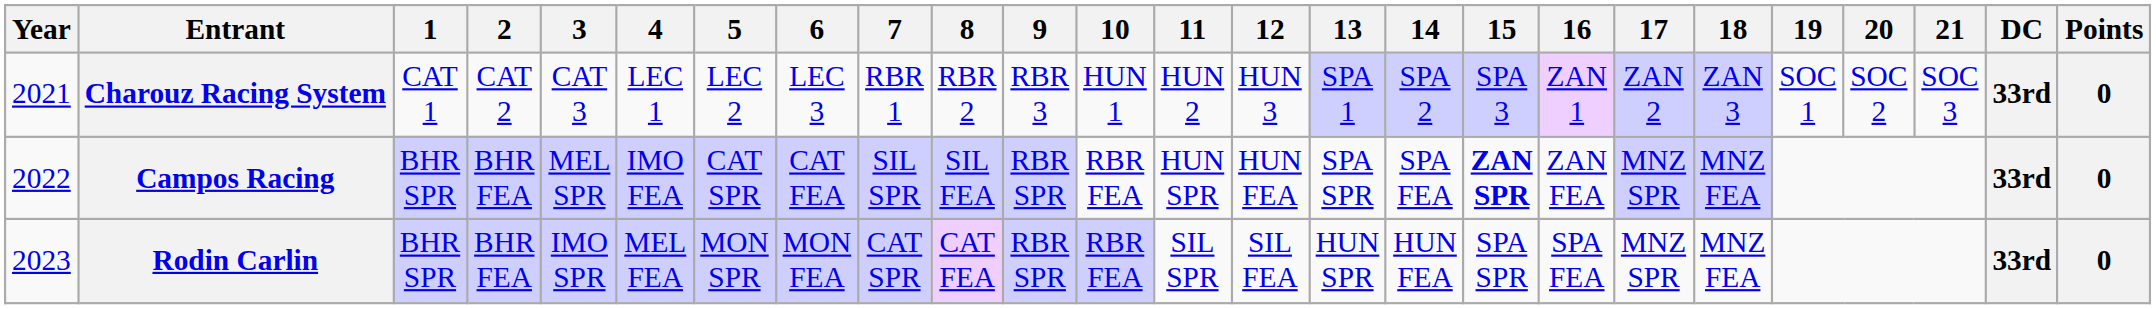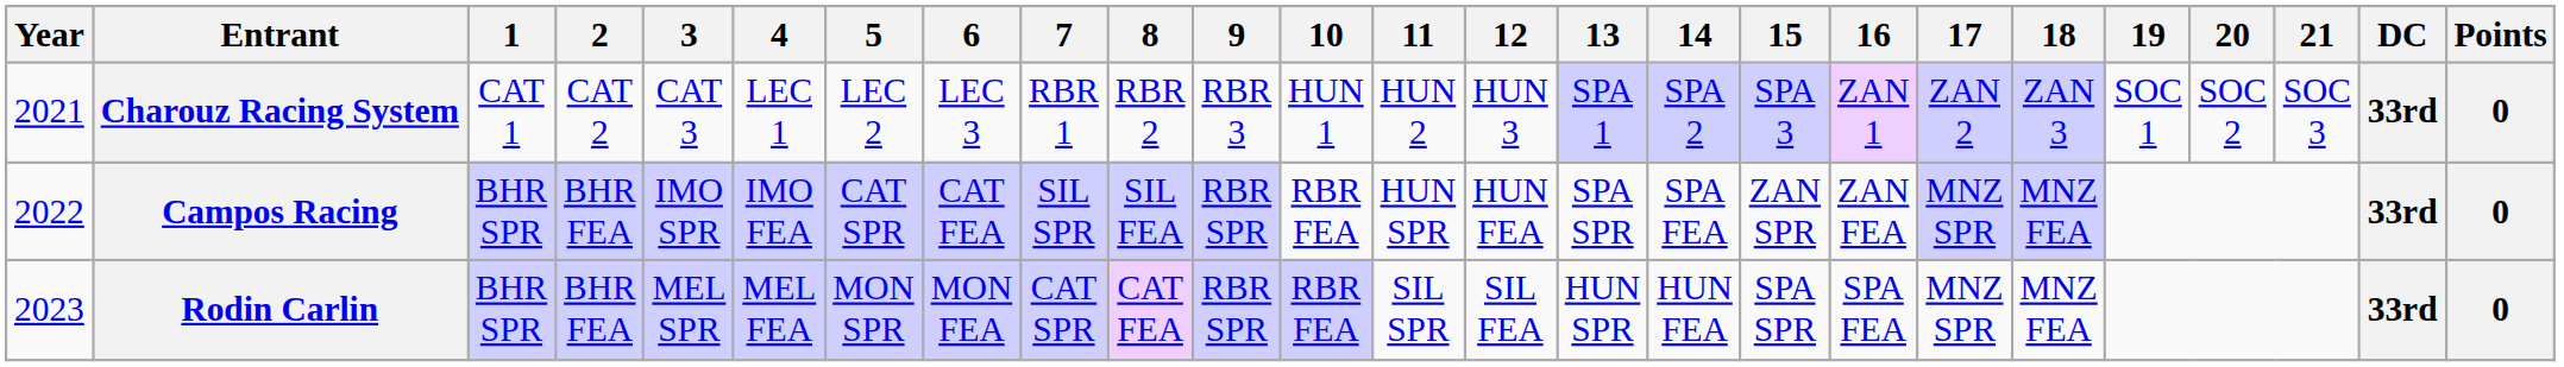 <table class="wikitable" style="text-align:center; font-size:85%">
 <tr>
 <th>Year</th>
 <th>Entrant</th>
 <th>1</th>
 <th>2</th>
 <th>3</th>
 <th>4</th>
 <th>5</th>
 <th>6</th>
 <th>7</th>
 <th>8</th>
 <th>9</th>
 <th>10</th>
 <th>11</th>
 <th>12</th>
 <th>13</th>
 <th>14</th>
 <th>15</th>
 <th>16</th>
 <th>17</th>
 <th>18</th>
 <th>19</th>
 <th>20</th>
 <th>21</th>
 <th>DC</th>
 <th>Points</th>
 </tr>
 <tr>
 <td><a href='#'>2021</a></td>
 <th nowrap><a href='#'>Charouz Racing System</a></th>
 <td style="background:#;"><a href='#'>CAT<br>1</a></td>
 <td style="background:#;"><a href='#'>CAT<br>2</a></td>
 <td style="background:#;"><a href='#'>CAT<br>3</a></td>
 <td style="background:#;"><a href='#'>LEC<br>1</a></td>
 <td style="background:#;"><a href='#'>LEC<br>2</a></td>
 <td style="background:#;"><a href='#'>LEC<br>3</a></td>
 <td style="background:#;"><a href='#'>RBR<br>1</a></td>
 <td style="background:#;"><a href='#'>RBR<br>2</a></td>
 <td style="background:#;"><a href='#'>RBR<br>3</a></td>
 <td style="background:#;"><a href='#'>HUN<br>1</a></td>
 <td style="background:#;"><a href='#'>HUN<br>2</a></td>
 <td style="background:#;"><a href='#'>HUN<br>3</a></td>
 <td style="background:#CFCFFF;"><a href='#'>SPA<br>1</a><br></td>
 <td style="background:#CFCFFF;"><a href='#'>SPA<br>2</a><br></td>
 <td style="background:#CFCFFF;"><a href='#'>SPA<br>3</a><br></td>
 <td style="background:#EFCFFF;"><a href='#'>ZAN<br>1</a><br></td>
 <td style="background:#CFCFFF;"><a href='#'>ZAN<br>2</a><br></td>
 <td style="background:#CFCFFF;"><a href='#'>ZAN<br>3</a><br></td>
 <td style="background:#;"><a href='#'>SOC<br>1</a></td>
 <td style="background:#;"><a href='#'>SOC<br>2</a></td>
 <td style="background:#;"><a href='#'>SOC<br>3</a></td>
 <th>33rd</th>
 <th>0</th>
 </tr>
 <tr>
 <td><a href='#'>2022</a></td>
 <th nowrap><a href='#'>Campos Racing</a></th>
 <td style="background:#CFCFFF;"><a href='#'>BHR<br>SPR</a><br></td>
 <td style="background:#CFCFFF;"><a href='#'>BHR<br>FEA</a><br></td>
-<td style="background:#CFCFFF;"><a href='#'>MEL<br>SPR</a><br></td>
+<td style="background:#CFCFFF;"><a href='#'>IMO<br>SPR</a><br></td>
 <td style="background:#CFCFFF;"><a href='#'>IMO<br>FEA</a><br></td>
 <td style="background:#CFCFFF;"><a href='#'>CAT<br>SPR</a><br></td>
 <td style="background:#CFCFFF;"><a href='#'>CAT<br>FEA</a><br></td>
 <td style="background:#CFCFFF;"><a href='#'>SIL<br>SPR</a><br></td>
 <td style="background:#CFCFFF;"><a href='#'>SIL<br>FEA</a><br></td>
 <td style="background:#CFCFFF;"><a href='#'>RBR<br>SPR</a><br></td>
 <td style="background:#;"><a href='#'>RBR<br>FEA</a><br></td>
 <td style="background:#;"><a href='#'>HUN<br>SPR</a></td>
 <td style="background:#;"><a href='#'>HUN<br>FEA</a></td>
 <td style="background:#;"><a href='#'>SPA<br>SPR</a></td>
 <td style="background:#;"><a href='#'>SPA<br>FEA</a></td>
-<td style="background:#;"><strong><a href='#'>ZAN<br>SPR</a></strong></td>
+<td style="background:#;"><a href='#'>ZAN<br>SPR</a></td>
 <td style="background:#;"><a href='#'>ZAN<br>FEA</a></td>
 <td style="background:#CFCFFF;"><a href='#'>MNZ<br>SPR</a><br></td>
 <td style="background:#CFCFFF;"><a href='#'>MNZ<br>FEA</a><br></td>
 <td colspan=3></td>
 <th>33rd</th>
 <th>0</th>
 </tr>
 <tr>
 <td><a href='#'>2023</a></td>
 <th nowrap><a href='#'>Rodin Carlin</a></th>
 <td style="background:#CFCFFF;"><a href='#'>BHR<br>SPR</a><br></td>
 <td style="background:#CFCFFF;"><a href='#'>BHR<br>FEA</a><br></td>
-<td style="background:#CFCFFF;"><a href='#'>IMO<br>SPR</a><br></td>
+<td style="background:#CFCFFF;"><a href='#'>MEL<br>SPR</a><br></td>
 <td style="background:#CFCFFF;"><a href='#'>MEL<br>FEA</a><br></td>
 <td style="background:#CFCFFF;"><a href='#'>MON<br>SPR</a><br></td>
 <td style="background:#CFCFFF;"><a href='#'>MON<br>FEA</a><br></td>
 <td style="background:#CFCFFF;"><a href='#'>CAT<br>SPR</a><br></td>
 <td style="background:#EFCFFF;"><a href='#'>CAT<br>FEA</a><br></td>
 <td style="background:#CFCFFF;"><a href='#'>RBR<br>SPR</a><br></td>
 <td style="background:#CFCFFF;"><a href='#'>RBR<br>FEA</a><br></td>
 <td style="background:#;"><a href='#'>SIL<br>SPR</a></td>
 <td style="background:#;"><a href='#'>SIL<br>FEA</a></td>
 <td style="background:#;"><a href='#'>HUN<br>SPR</a></td>
 <td style="background:#;"><a href='#'>HUN<br>FEA</a></td>
 <td style="background:#;"><a href='#'>SPA<br>SPR</a></td>
 <td style="background:#;"><a href='#'>SPA<br>FEA</a></td>
 <td style="background:#;"><a href='#'>MNZ<br>SPR</a></td>
 <td style="background:#;"><a href='#'>MNZ<br>FEA</a></td>
 <td colspan=3></td>
 <th>33rd</th>
 <th>0</th>
 </tr>
 </table>
